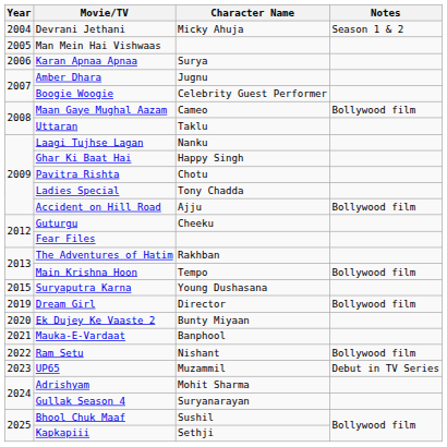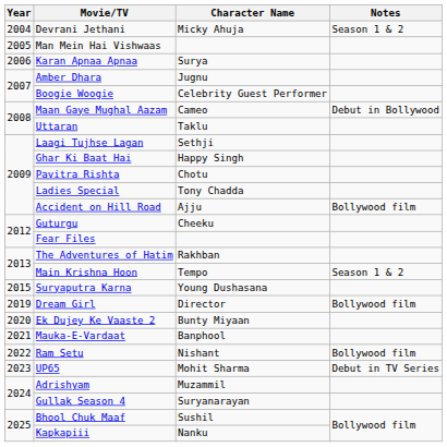 <table class="wikitable">
 <tr>
 <th scope="col">Year</th>
 <th scope="col">Movie/TV</th>
 <th scope="col">Character Name</th>
 <th scope="col">Notes</th>
 </tr>
 <tr>
 <td>2004</td>
 <td>Devrani Jethani</td>
 <td>Micky Ahuja</td>
 <td>Season 1 & 2</td>
 </tr>
 <tr>
 <td>2005</td>
 <td>Man Mein Hai Vishwaas</td>
 <td></td>
 <td></td>
 </tr>
 <tr>
 <td>2006</td>
 <td><a href='#'>Karan Apnaa Apnaa</a></td>
 <td>Surya</td>
 <td></td>
 </tr>
 <tr>
 <td rowspan="2">2007</td>
 <td><a href='#'>Amber Dhara</a></td>
 <td>Jugnu</td>
 <td></td>
 </tr>
 <tr>
 <td><a href='#'>Boogie Woogie</a></td>
 <td>Celebrity Guest Performer</td>
 <td></td>
 </tr>
 <tr>
 <td rowspan="2">2008</td>
 <td><a href='#'>Maan Gaye Mughal Aazam</a></td>
 <td>Cameo</td>
-<td>Bollywood film</td>
+<td>Debut in Bollywood</td>
 </tr>
 <tr>
 <td><a href='#'>Uttaran</a></td>
 <td>Taklu</td>
 <td></td>
 </tr>
 <tr>
 <td rowspan="5">2009</td>
 <td><a href='#'>Laagi Tujhse Lagan</a></td>
-<td>Nanku</td>
+<td>Sethji</td>
 <td></td>
 </tr>
 <tr>
 <td><a href='#'>Ghar Ki Baat Hai</a></td>
 <td>Happy Singh</td>
 <td></td>
 </tr>
 <tr>
 <td><a href='#'>Pavitra Rishta</a></td>
 <td>Chotu</td>
 <td></td>
 </tr>
 <tr>
 <td><a href='#'>Ladies Special</a></td>
 <td>Tony Chadda</td>
 <td></td>
 </tr>
 <tr>
 <td><a href='#'>Accident on Hill Road</a></td>
 <td>Ajju</td>
 <td>Bollywood film</td>
 </tr>
 <tr>
 <td rowspan="2">2012</td>
 <td><a href='#'>Guturgu</a></td>
 <td>Cheeku</td>
 <td></td>
 </tr>
 <tr>
 <td><a href='#'>Fear Files</a></td>
 <td></td>
 <td></td>
 </tr>
 <tr>
 <td rowspan="2">2013</td>
 <td><a href='#'>The Adventures of Hatim</a></td>
 <td>Rakhban</td>
 <td></td>
 </tr>
 <tr>
 <td><a href='#'>Main Krishna Hoon</a></td>
 <td>Tempo</td>
-<td>Bollywood film</td>
+<td>Season 1 & 2</td>
 </tr>
 <tr>
 <td>2015</td>
 <td><a href='#'>Suryaputra Karna</a></td>
 <td>Young Dushasana</td>
 <td></td>
 </tr>
 <tr>
 <td>2019</td>
 <td><a href='#'>Dream Girl</a></td>
 <td>Director</td>
 <td>Bollywood film</td>
 </tr>
 <tr>
 <td>2020</td>
 <td><a href='#'>Ek Dujey Ke Vaaste 2</a></td>
 <td>Bunty Miyaan</td>
 <td></td>
 </tr>
 <tr>
 <td>2021</td>
 <td><a href='#'>Mauka-E-Vardaat</a></td>
 <td>Banphool</td>
 <td></td>
 </tr>
 <tr>
 <td>2022</td>
 <td><a href='#'>Ram Setu</a></td>
 <td>Nishant</td>
 <td>Bollywood film</td>
 </tr>
 <tr>
 <td>2023</td>
 <td><a href='#'>UP65</a></td>
-<td>Muzammil</td>
+<td>Mohit Sharma</td>
 <td>Debut in TV Series</td>
 </tr>
 <tr>
 <td rowspan="2">2024</td>
 <td><a href='#'>Adrishyam</a></td>
-<td>Mohit Sharma</td>
+<td>Muzammil</td>
 <td></td>
 </tr>
 <tr>
 <td><a href='#'>Gullak Season 4</a></td>
 <td>Suryanarayan</td>
 <td></td>
 </tr>
 <tr>
 <td rowspan="2">2025</td>
 <td><a href='#'>Bhool Chuk Maaf</a></td>
 <td>Sushil</td>
 <td rowspan="2">Bollywood film</td>
 </tr>
 <tr>
 <td><a href='#'>Kapkapiii</a></td>
-<td>Sethji</td>
+<td>Nanku</td>
 </tr>
 </table>
